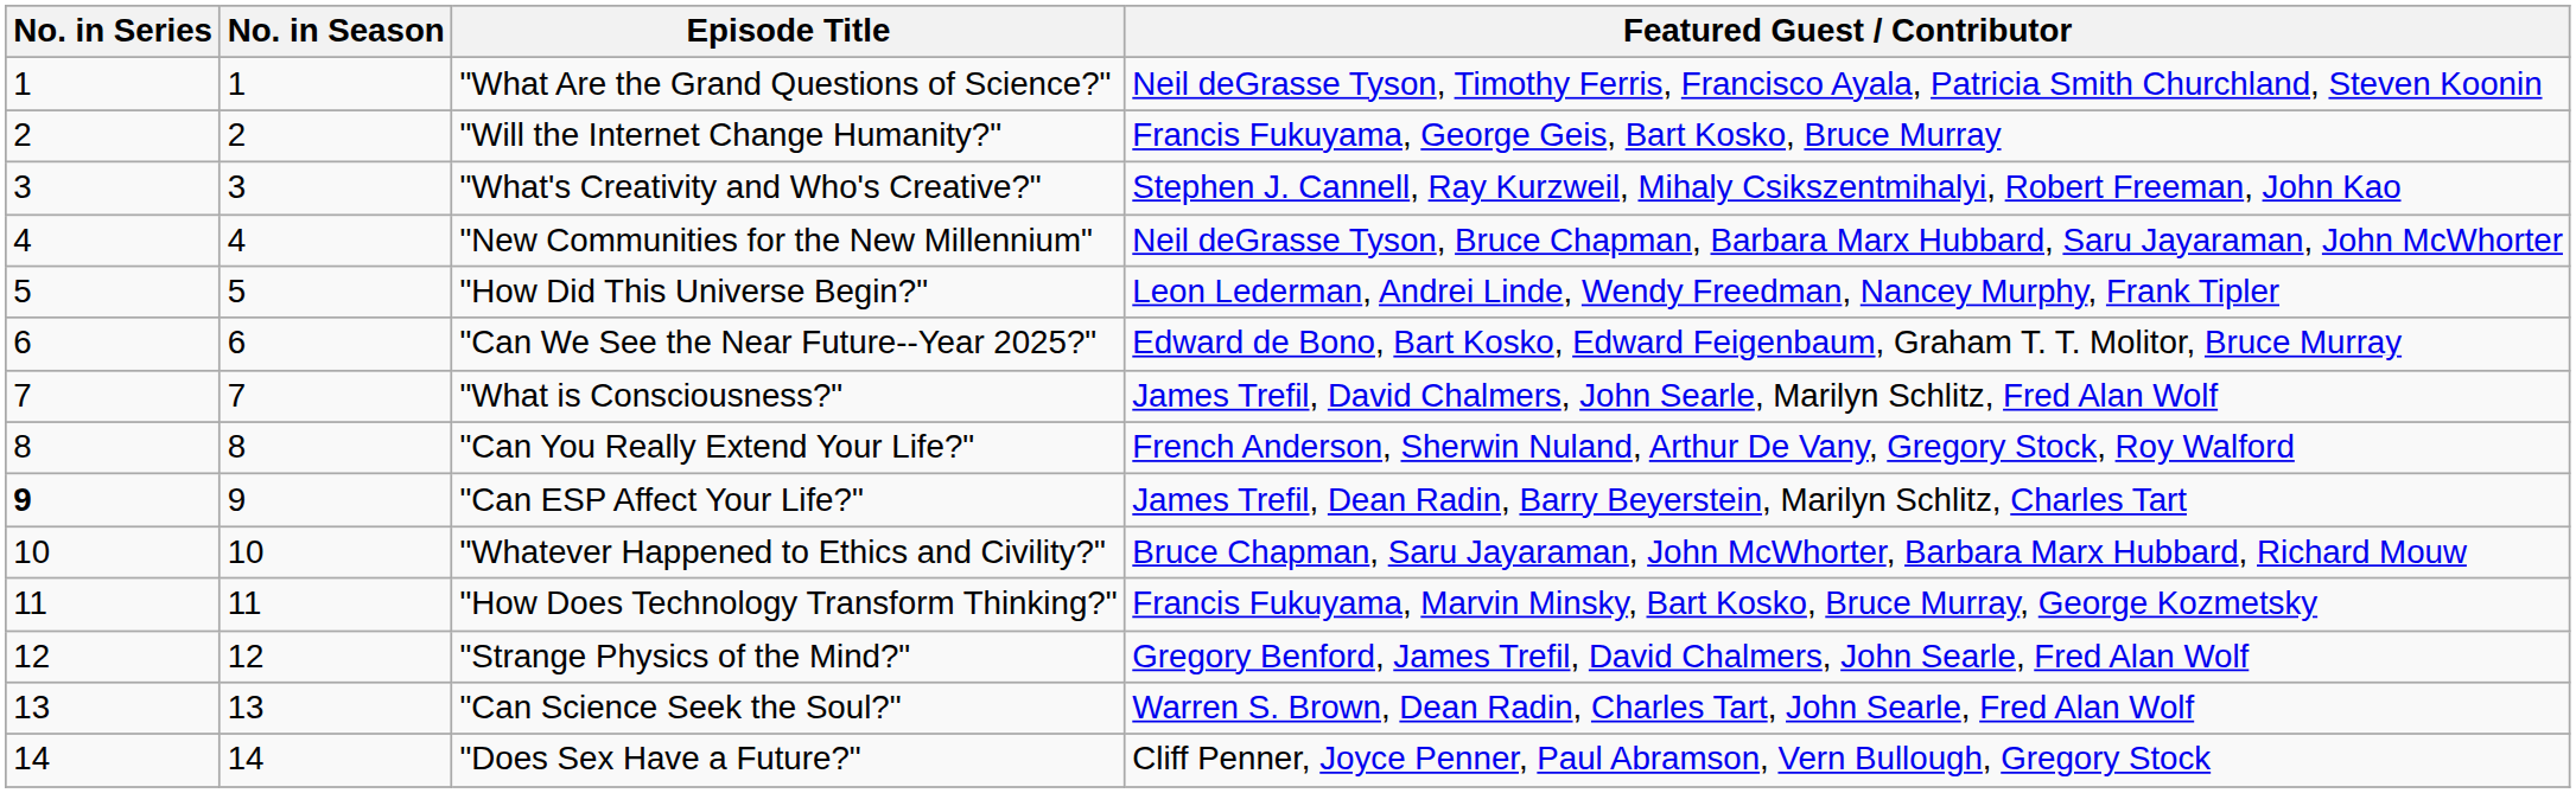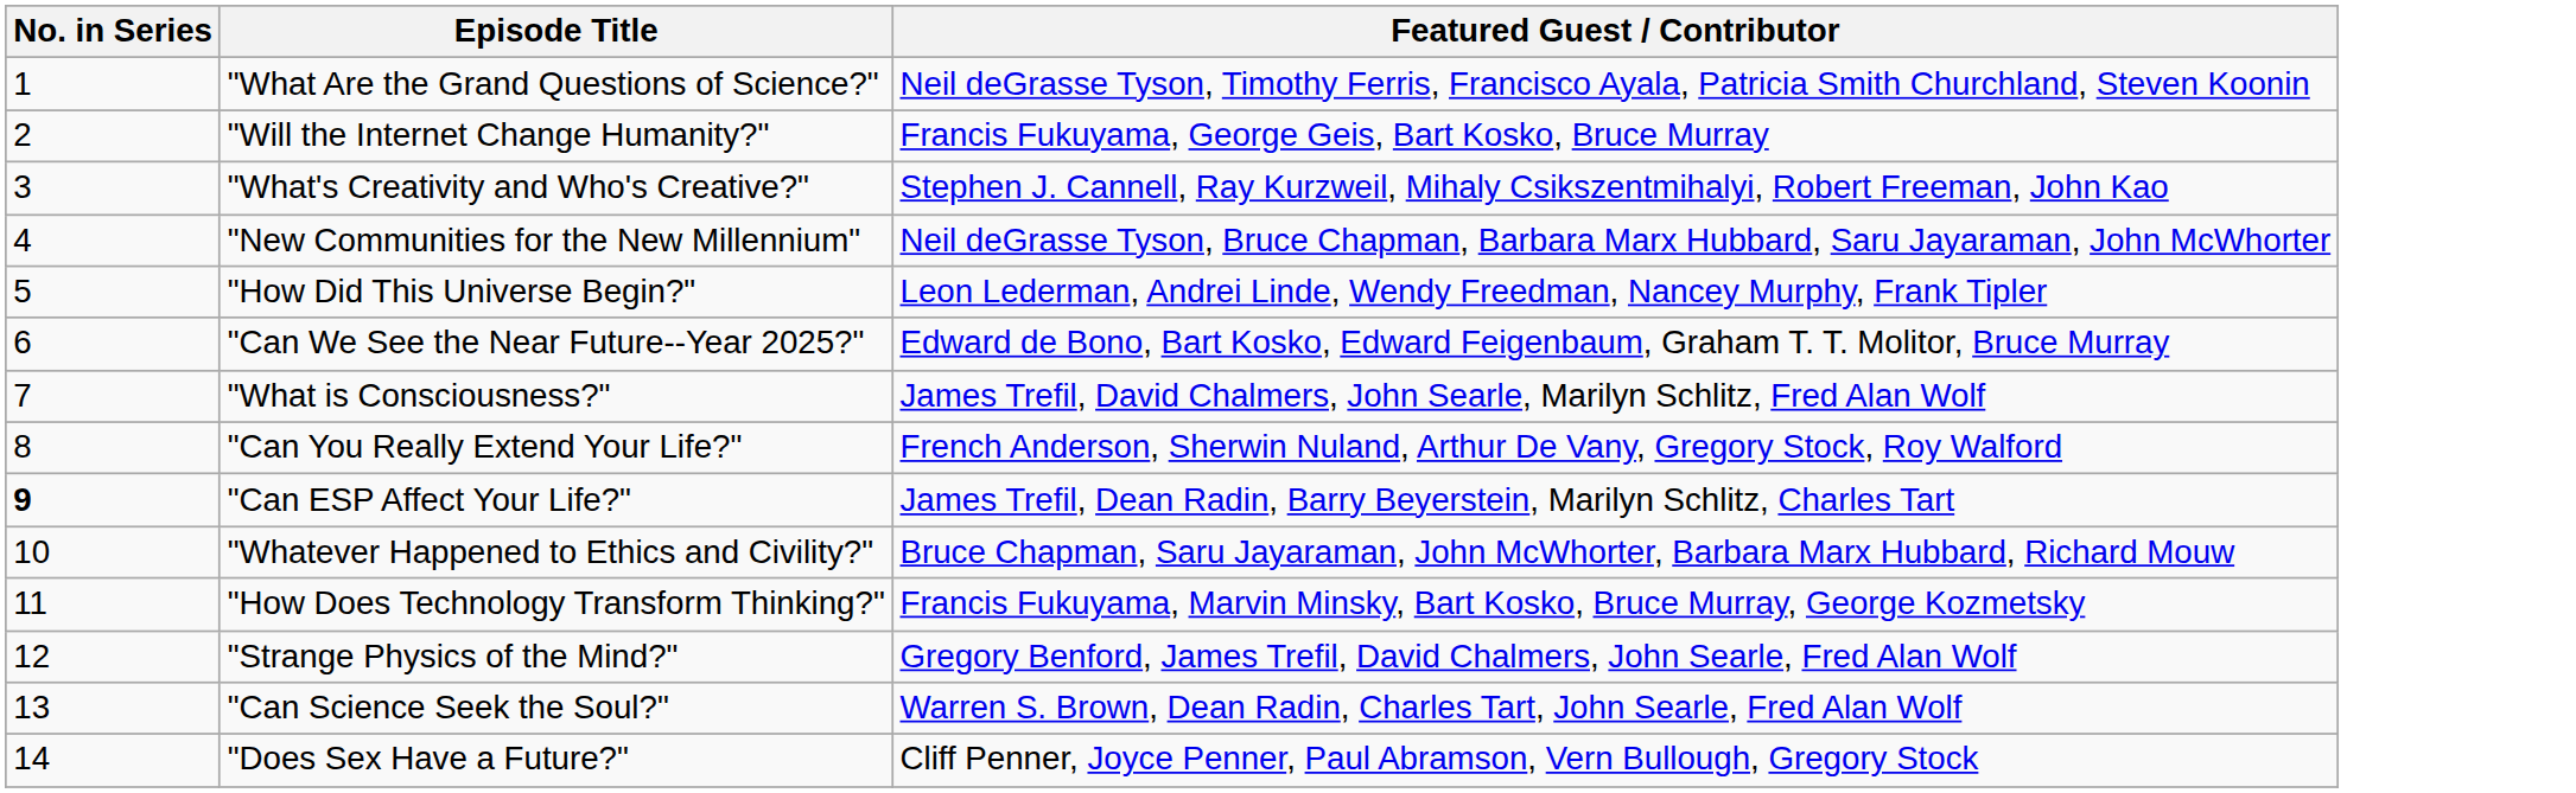 <table class="wikitable">
 <tr>
 <th>No. in Series</th>
-<th>No. in Season</th>
 <th>Episode Title</th>
 <th>Featured Guest / Contributor</th>
 </tr>
 <tr>
-<td>1</td>
 <td>1</td>
 <td>"What Are the Grand Questions of Science?"</td>
 <td><a href='#'>Neil deGrasse Tyson</a>, <a href='#'>Timothy Ferris</a>, <a href='#'>Francisco Ayala</a>, <a href='#'>Patricia Smith Churchland</a>, <a href='#'>Steven Koonin</a></td>
 </tr>
 <tr>
 <td>2</td>
-<td>2</td>
 <td>"Will the Internet Change Humanity?"</td>
 <td><a href='#'>Francis Fukuyama</a>, <a href='#'>George Geis</a>, <a href='#'>Bart Kosko</a>, <a href='#'>Bruce Murray</a></td>
 </tr>
 <tr>
-<td>3</td>
 <td>3</td>
 <td>"What's Creativity and Who's Creative?"</td>
 <td><a href='#'>Stephen J. Cannell</a>, <a href='#'>Ray Kurzweil</a>, <a href='#'>Mihaly Csikszentmihalyi</a>, <a href='#'>Robert Freeman</a>, <a href='#'>John Kao</a></td>
 </tr>
 <tr>
 <td>4</td>
-<td>4</td>
 <td>"New Communities for the New Millennium"</td>
 <td><a href='#'>Neil deGrasse Tyson</a>, <a href='#'>Bruce Chapman</a>, <a href='#'>Barbara Marx Hubbard</a>, <a href='#'>Saru Jayaraman</a>, <a href='#'>John McWhorter</a></td>
 </tr>
 <tr>
-<td>5</td>
 <td>5</td>
 <td>"How Did This Universe Begin?"</td>
 <td><a href='#'>Leon Lederman</a>, <a href='#'>Andrei Linde</a>, <a href='#'>Wendy Freedman</a>, <a href='#'>Nancey Murphy</a>, <a href='#'>Frank Tipler</a></td>
 </tr>
 <tr>
 <td>6</td>
-<td>6</td>
 <td>"Can We See the Near Future--Year 2025?"</td>
 <td><a href='#'>Edward de Bono</a>, <a href='#'>Bart Kosko</a>, <a href='#'>Edward Feigenbaum</a>, Graham T. T. Molitor, <a href='#'>Bruce Murray</a></td>
 </tr>
 <tr>
-<td>7</td>
 <td>7</td>
 <td>"What is Consciousness?"</td>
 <td><a href='#'>James Trefil</a>, <a href='#'>David Chalmers</a>, <a href='#'>John Searle</a>, Marilyn Schlitz, <a href='#'>Fred Alan Wolf</a></td>
 </tr>
 <tr>
 <td>8</td>
-<td>8</td>
 <td>"Can You Really Extend Your Life?"</td>
 <td><a href='#'>French Anderson</a>, <a href='#'>Sherwin Nuland</a>, <a href='#'>Arthur De Vany</a>, <a href='#'>Gregory Stock</a>, <a href='#'>Roy Walford</a></td>
 </tr>
 <tr>
 <td><strong>9</strong></td>
-<td>9</td>
 <td>"Can ESP Affect Your Life?"</td>
 <td><a href='#'>James Trefil</a>, <a href='#'>Dean Radin</a>, <a href='#'>Barry Beyerstein</a>, Marilyn Schlitz, <a href='#'>Charles Tart</a></td>
 </tr>
 <tr>
-<td>10</td>
 <td>10</td>
 <td>"Whatever Happened to Ethics and Civility?"</td>
 <td><a href='#'>Bruce Chapman</a>, <a href='#'>Saru Jayaraman</a>, <a href='#'>John McWhorter</a>, <a href='#'>Barbara Marx Hubbard</a>, <a href='#'>Richard Mouw</a></td>
 </tr>
 <tr>
 <td>11</td>
-<td>11</td>
 <td>"How Does Technology Transform Thinking?"</td>
 <td><a href='#'>Francis Fukuyama</a>, <a href='#'>Marvin Minsky</a>, <a href='#'>Bart Kosko</a>, <a href='#'>Bruce Murray</a>, <a href='#'>George Kozmetsky</a></td>
 </tr>
 <tr>
-<td>12</td>
 <td>12</td>
 <td>"Strange Physics of the Mind?"</td>
 <td><a href='#'>Gregory Benford</a>, <a href='#'>James Trefil</a>, <a href='#'>David Chalmers</a>, <a href='#'>John Searle</a>, <a href='#'>Fred Alan Wolf</a></td>
 </tr>
 <tr>
 <td>13</td>
-<td>13</td>
 <td>"Can Science Seek the Soul?"</td>
 <td><a href='#'>Warren S. Brown</a>, <a href='#'>Dean Radin</a>, <a href='#'>Charles Tart</a>, <a href='#'>John Searle</a>, <a href='#'>Fred Alan Wolf</a></td>
 </tr>
 <tr>
 <td>14</td>
-<td>14</td>
 <td>"Does Sex Have a Future?"</td>
 <td>Cliff Penner, <a href='#'>Joyce Penner</a>, <a href='#'>Paul Abramson</a>, <a href='#'>Vern Bullough</a>, <a href='#'>Gregory Stock</a></td>
 </tr>
 </table>
